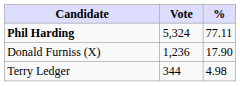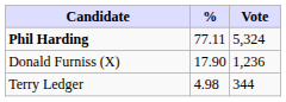 <table class="wikitable">
 <tr>
 <th style="background:#ddf; width:200px;">Candidate</th>
+<th style="background:#ddf; width:30px;">%</th>
 <th style="background:#ddf; width:50px;">Vote</th>
-<th style="background:#ddf; width:30px;">%</th>
 </tr>
 <tr>
 <td><strong>Phil Harding</strong></td>
+<td>77.11</td>
 <td>5,324</td>
-<td>77.11</td>
 </tr>
 <tr>
 <td>Donald Furniss (X)</td>
+<td>17.90</td>
 <td>1,236</td>
-<td>17.90</td>
 </tr>
 <tr>
 <td>Terry Ledger</td>
+<td>4.98</td>
 <td>344</td>
-<td>4.98</td>
 </tr>
 </table>
